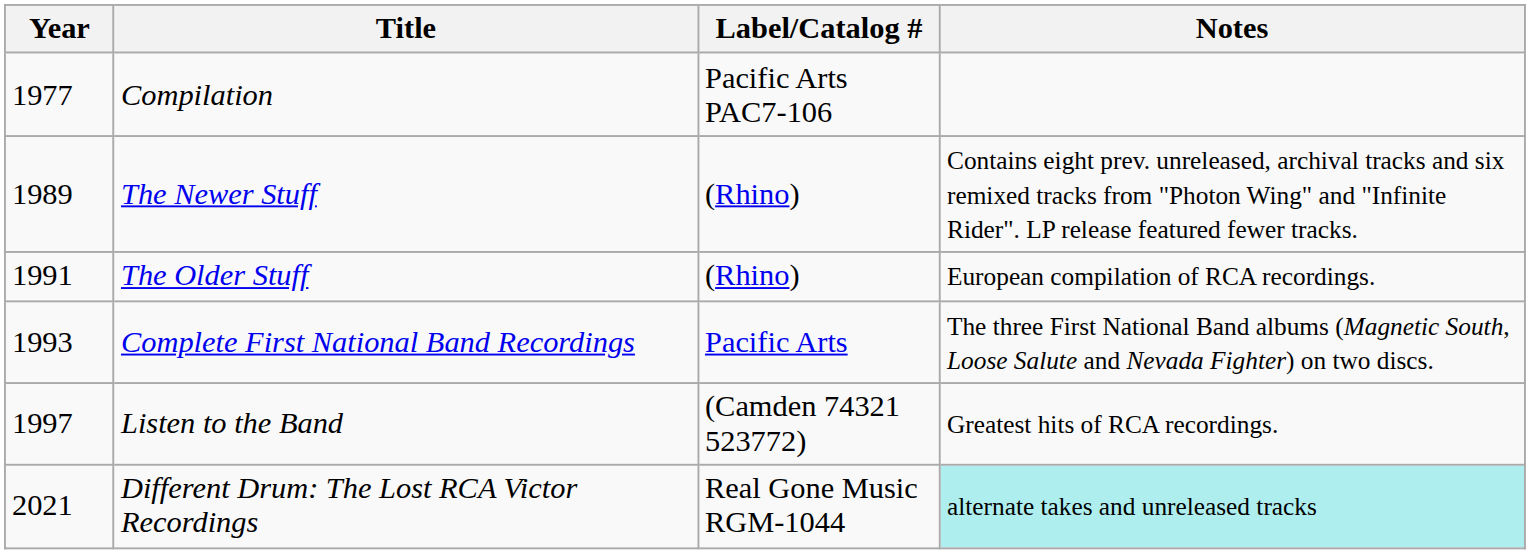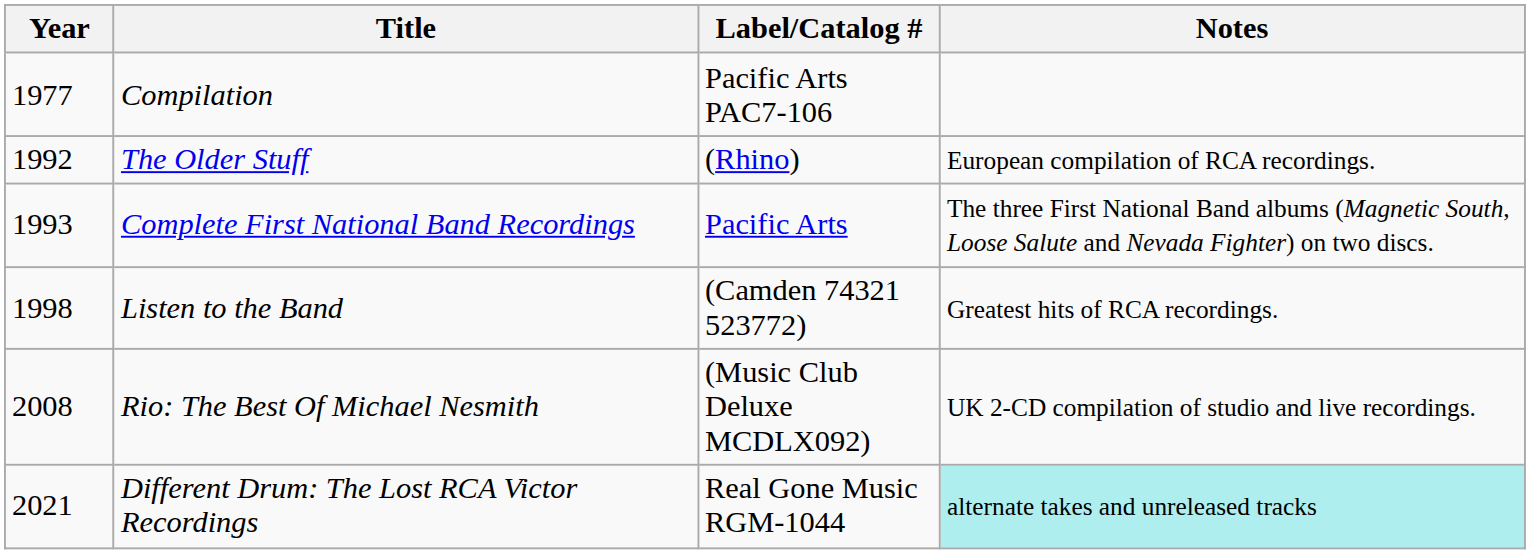 <table class="wikitable">
 <tr>
 <th width="50">Year</th>
 <th style="width:300px;">Title</th>
 <th style="width:120px;">Label/Catalog #</th>
 <th style="width:300px;">Notes</th>
 </tr>
 <tr>
 <td>1977</td>
 <td><em>Compilation</em></td>
 <td>Pacific Arts PAC7-106</td>
 <td></td>
 </tr>
 <tr>
-<td>1989</td>
-<td><em><a href='#'>The Newer Stuff</a></em></td>
-<td>(<a href='#'>Rhino</a>)</td>
-<td><small> Contains eight prev. unreleased, archival tracks and six remixed tracks from "Photon Wing" and "Infinite Rider". LP release featured fewer tracks.</small></td>
-</tr>
-<tr>
-<td>1991</td>
+<td>1992</td>
 <td><em><a href='#'>The Older Stuff</a></em></td>
 <td>(<a href='#'>Rhino</a>)</td>
 <td><small> European compilation of RCA recordings.</small></td>
 </tr>
 <tr>
 <td>1993</td>
 <td><em><a href='#'>Complete First National Band Recordings</a></em></td>
 <td><a href='#'>Pacific Arts</a></td>
 <td><small> The three First National Band albums (<em>Magnetic South</em>, <em>Loose Salute</em> and <em>Nevada Fighter</em>) on two discs.</small></td>
 </tr>
 <tr>
-<td>1997</td>
+<td>1998</td>
 <td><em>Listen to the Band</em></td>
 <td>(Camden 74321 523772)</td>
 <td><small> Greatest hits of RCA recordings.</small></td>
+</tr>
+<tr>
+<td>2008</td>
+<td><em>Rio: The Best Of Michael Nesmith</em></td>
+<td>(Music Club Deluxe MCDLX092)</td>
+<td><small> UK 2-CD compilation of studio and live recordings.</small></td>
 </tr>
 <tr>
 <td>2021</td>
 <td><em>Different Drum: The Lost RCA Victor Recordings</em></td>
 <td>Real Gone Music RGM-1044</td>
 <td style="background: paleturquoise;"><small>alternate takes and unreleased tracks</small></td>
 </tr>
 </table>
